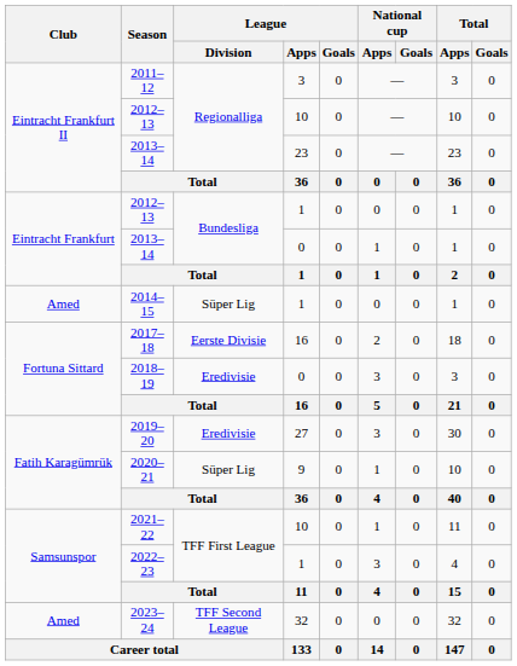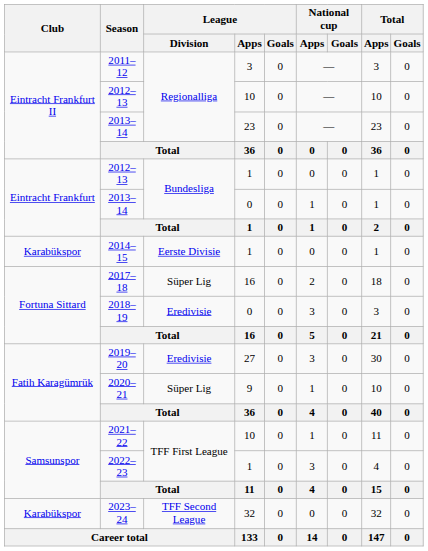 <table class="wikitable" style="text-align:center">
 <tr>
 <th rowspan="2">Club</th>
 <th rowspan="2">Season</th>
 <th colspan="3">League</th>
 <th colspan="2">National cup</th>
 <th colspan="2">Total</th>
 </tr>
 <tr>
 <th>Division</th>
 <th>Apps</th>
 <th>Goals</th>
 <th>Apps</th>
 <th>Goals</th>
 <th>Apps</th>
 <th>Goals</th>
 </tr>
 <tr>
 <td rowspan="4"><a href='#'>Eintracht Frankfurt II</a></td>
 <td><a href='#'>2011–12</a></td>
 <td rowspan="3"><a href='#'>Regionalliga</a></td>
 <td>3</td>
 <td>0</td>
 <td colspan="2">—</td>
 <td>3</td>
 <td>0</td>
 </tr>
 <tr>
 <td><a href='#'>2012–13</a></td>
 <td>10</td>
 <td>0</td>
 <td colspan="2">—</td>
 <td>10</td>
 <td>0</td>
 </tr>
 <tr>
 <td><a href='#'>2013–14</a></td>
 <td>23</td>
 <td>0</td>
 <td colspan="2">—</td>
 <td>23</td>
 <td>0</td>
 </tr>
 <tr>
 <th colspan="2">Total</th>
 <th>36</th>
 <th>0</th>
 <th>0</th>
 <th>0</th>
 <th>36</th>
 <th>0</th>
 </tr>
 <tr>
 <td rowspan="3"><a href='#'>Eintracht Frankfurt</a></td>
 <td><a href='#'>2012–13</a></td>
 <td rowspan="2"><a href='#'>Bundesliga</a></td>
 <td>1</td>
 <td>0</td>
 <td>0</td>
 <td>0</td>
 <td>1</td>
 <td>0</td>
 </tr>
 <tr>
 <td><a href='#'>2013–14</a></td>
 <td>0</td>
 <td>0</td>
 <td>1</td>
 <td>0</td>
 <td>1</td>
 <td>0</td>
 </tr>
 <tr>
 <th colspan="2">Total</th>
 <th>1</th>
 <th>0</th>
 <th>1</th>
 <th>0</th>
 <th>2</th>
 <th>0</th>
 </tr>
 <tr>
-<td><a href='#'>Amed</a></td>
+<td><a href='#'>Karabükspor</a></td>
 <td><a href='#'>2014–15</a></td>
-<td>Süper Lig</td>
+<td><a href='#'>Eerste Divisie</a></td>
 <td>1</td>
 <td>0</td>
 <td>0</td>
 <td>0</td>
 <td>1</td>
 <td>0</td>
 </tr>
 <tr>
 <td rowspan="3"><a href='#'>Fortuna Sittard</a></td>
 <td><a href='#'>2017–18</a></td>
-<td><a href='#'>Eerste Divisie</a></td>
+<td>Süper Lig</td>
 <td>16</td>
 <td>0</td>
 <td>2</td>
 <td>0</td>
 <td>18</td>
 <td>0</td>
 </tr>
 <tr>
 <td><a href='#'>2018–19</a></td>
 <td><a href='#'>Eredivisie</a></td>
 <td>0</td>
 <td>0</td>
 <td>3</td>
 <td>0</td>
 <td>3</td>
 <td>0</td>
 </tr>
 <tr>
 <th colspan="2">Total</th>
 <th>16</th>
 <th>0</th>
 <th>5</th>
 <th>0</th>
 <th>21</th>
 <th>0</th>
 </tr>
 <tr>
 <td rowspan="3"><a href='#'>Fatih Karagümrük</a></td>
 <td><a href='#'>2019–20</a></td>
 <td><a href='#'>Eredivisie</a></td>
 <td>27</td>
 <td>0</td>
 <td>3</td>
 <td>0</td>
 <td>30</td>
 <td>0</td>
 </tr>
 <tr>
 <td><a href='#'>2020–21</a></td>
 <td>Süper Lig</td>
 <td>9</td>
 <td>0</td>
 <td>1</td>
 <td>0</td>
 <td>10</td>
 <td>0</td>
 </tr>
 <tr>
 <th colspan="2">Total</th>
 <th>36</th>
 <th>0</th>
 <th>4</th>
 <th>0</th>
 <th>40</th>
 <th>0</th>
 </tr>
 <tr>
 <td rowspan="3"><a href='#'>Samsunspor</a></td>
 <td><a href='#'>2021–22</a></td>
 <td rowspan="2">TFF First League</td>
 <td>10</td>
 <td>0</td>
 <td>1</td>
 <td>0</td>
 <td>11</td>
 <td>0</td>
 </tr>
 <tr>
 <td><a href='#'>2022–23</a></td>
 <td>1</td>
 <td>0</td>
 <td>3</td>
 <td>0</td>
 <td>4</td>
 <td>0</td>
 </tr>
 <tr>
 <th colspan="2">Total</th>
 <th>11</th>
 <th>0</th>
 <th>4</th>
 <th>0</th>
 <th>15</th>
 <th>0</th>
 </tr>
 <tr>
-<td><a href='#'>Amed</a></td>
+<td><a href='#'>Karabükspor</a></td>
 <td><a href='#'>2023–24</a></td>
 <td><a href='#'>TFF Second League</a></td>
 <td>32</td>
 <td>0</td>
 <td>0</td>
 <td>0</td>
 <td>32</td>
 <td>0</td>
 </tr>
 <tr>
 <th colspan="3">Career total</th>
 <th>133</th>
 <th>0</th>
 <th>14</th>
 <th>0</th>
 <th>147</th>
 <th>0</th>
 </tr>
 </table>
